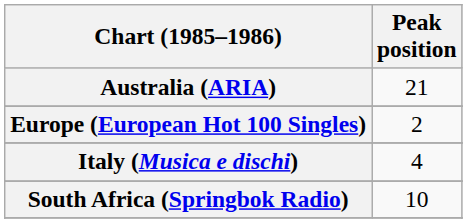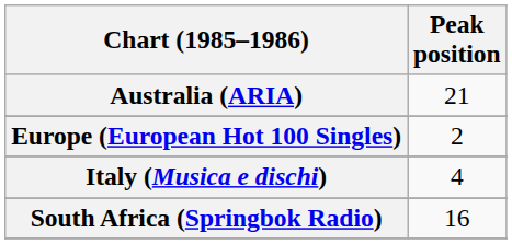 <table class="wikitable sortable plainrowheaders" style="text-align:center">
 <tr>
 <th>Chart (1985–1986)</th>
 <th>Peak<br>position</th>
 </tr>
 <tr>
 <th scope="row">Australia (<a href='#'>ARIA</a>)</th>
 <td>21</td>
 </tr>
 <tr>
 </tr>
 <tr>
 </tr>
 <tr>
 <th scope="row">Europe (<a href='#'>European Hot 100 Singles</a>)</th>
 <td>2</td>
 </tr>
 <tr>
 </tr>
 <tr>
 <th scope="row">Italy (<em><a href='#'>Musica e dischi</a></em>)</th>
 <td>4</td>
 </tr>
 <tr>
 </tr>
 <tr>
 </tr>
 <tr>
 </tr>
 <tr>
 </tr>
 <tr>
 </tr>
 <tr>
 <th scope="row">South Africa (<a href='#'>Springbok Radio</a>)</th>
-<td>10</td>
+<td>16</td>
 </tr>
 <tr>
 </tr>
 <tr>
 </tr>
 <tr>
 </tr>
 <tr>
 </tr>
 <tr>
 </tr>
 </table>
